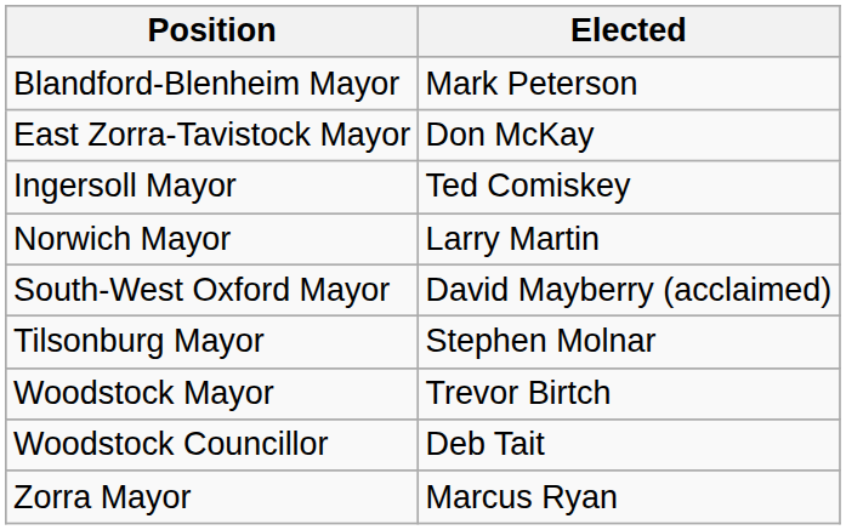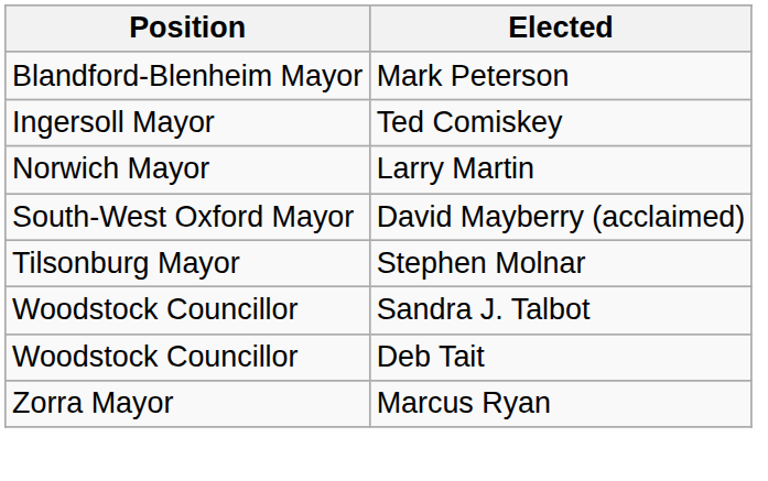 <table class="wikitable">
 <tr>
 <th>Position</th>
 <th>Elected</th>
 </tr>
 <tr>
 <td>Blandford-Blenheim Mayor</td>
 <td>Mark Peterson</td>
-</tr>
-<tr>
-<td>East Zorra-Tavistock Mayor</td>
-<td>Don McKay</td>
 </tr>
 <tr>
 <td>Ingersoll Mayor</td>
 <td>Ted Comiskey</td>
 </tr>
 <tr>
 <td>Norwich Mayor</td>
 <td>Larry Martin</td>
 </tr>
 <tr>
 <td>South-West Oxford Mayor</td>
 <td>David Mayberry (acclaimed)</td>
 </tr>
 <tr>
 <td>Tilsonburg Mayor</td>
 <td>Stephen Molnar</td>
 </tr>
 <tr>
-<td>Woodstock Mayor</td>
-<td>Trevor Birtch</td>
+<td>Woodstock Councillor</td>
+<td>Sandra J. Talbot</td>
 </tr>
 <tr>
 <td>Woodstock Councillor</td>
 <td>Deb Tait</td>
 </tr>
 <tr>
 <td>Zorra Mayor</td>
 <td>Marcus Ryan</td>
 </tr>
 </table>
